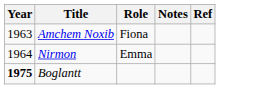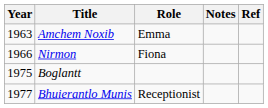 <table class="wikitable sortable">
 <tr>
 <th>Year</th>
 <th>Title</th>
 <th>Role</th>
 <th>Notes</th>
 <th>Ref</th>
 </tr>
 <tr>
 <td>1963</td>
 <td><em><a href='#'>Amchem Noxib</a></em></td>
+<td>Emma</td>
+<td></td>
+<td></td>
+</tr>
+<tr>
+<td>1966</td>
+<td><em><a href='#'>Nirmon</a></em></td>
 <td>Fiona</td>
 <td></td>
 <td></td>
 </tr>
 <tr>
-<td>1964</td>
-<td><em><a href='#'>Nirmon</a></em></td>
-<td>Emma</td>
-<td></td>
-<td></td>
-</tr>
-<tr>
-<td><strong>1975</strong></td>
+<td>1975</td>
 <td><em>Boglantt</em></td>
 <td></td>
 <td></td>
 <td></td>
 </tr>
+<tr>
+<td>1977</td>
+<td><em><a href='#'>Bhuierantlo Munis</a></em></td>
+<td>Receptionist</td>
+<td></td>
+<td></td>
+</tr>
 </table>
